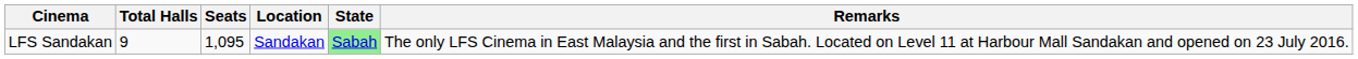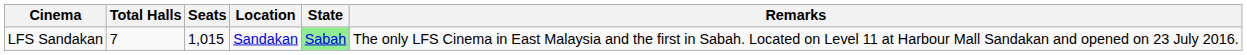 <table class="wikitable sortable" style="text-align:left">
 <tr>
 <th>Cinema</th>
 <th>Total Halls</th>
 <th>Seats</th>
 <th>Location</th>
 <th>State</th>
 <th>Remarks</th>
 </tr>
 <tr>
 <td>LFS Sandakan</td>
-<td>9</td>
-<td>1,095</td>
+<td>7</td>
+<td>1,015</td>
 <td><a href='#'>Sandakan</a></td>
 <td style="background: lightgreen;"><a href='#'>Sabah</a></td>
 <td>The only LFS Cinema in East Malaysia and the first in Sabah. Located on Level 11 at Harbour Mall Sandakan and opened on 23 July 2016.</td>
 </tr>
 </table>
